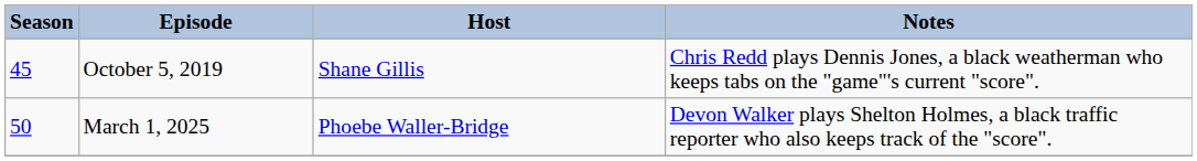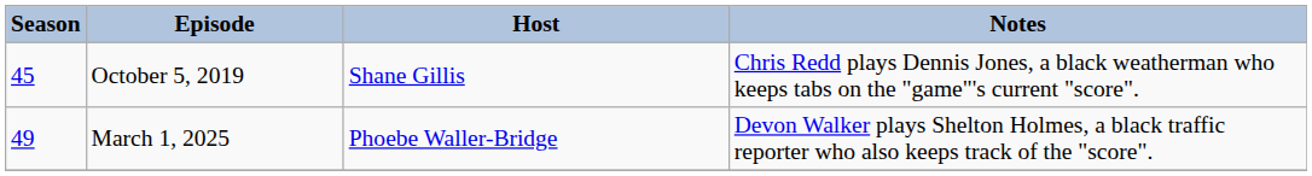 <table class="wikitable" style="width:100%;">
 <tr>
 <th style="background:#B0C4DE;" width="5%">Season</th>
 <th style="background:#B0C4DE;" width="20%">Episode</th>
 <th style="background:#B0C4DE;" width="30%">Host</th>
 <th style="background:#B0C4DE;" width="45%">Notes</th>
 </tr>
 <tr>
 <td><a href='#'>45</a></td>
 <td>October 5, 2019</td>
 <td><a href='#'>Shane Gillis</a></td>
 <td><a href='#'>Chris Redd</a> plays Dennis Jones, a black weatherman who keeps tabs on the "game"'s current "score".</td>
 </tr>
 <tr>
-<td><a href='#'>50</a></td>
+<td><a href='#'>49</a></td>
 <td>March 1, 2025</td>
 <td><a href='#'>Phoebe Waller-Bridge</a></td>
 <td><a href='#'>Devon Walker</a> plays Shelton Holmes, a black traffic reporter who also keeps track of the "score".</td>
 </tr>
 <tr>
 </tr>
 </table>
